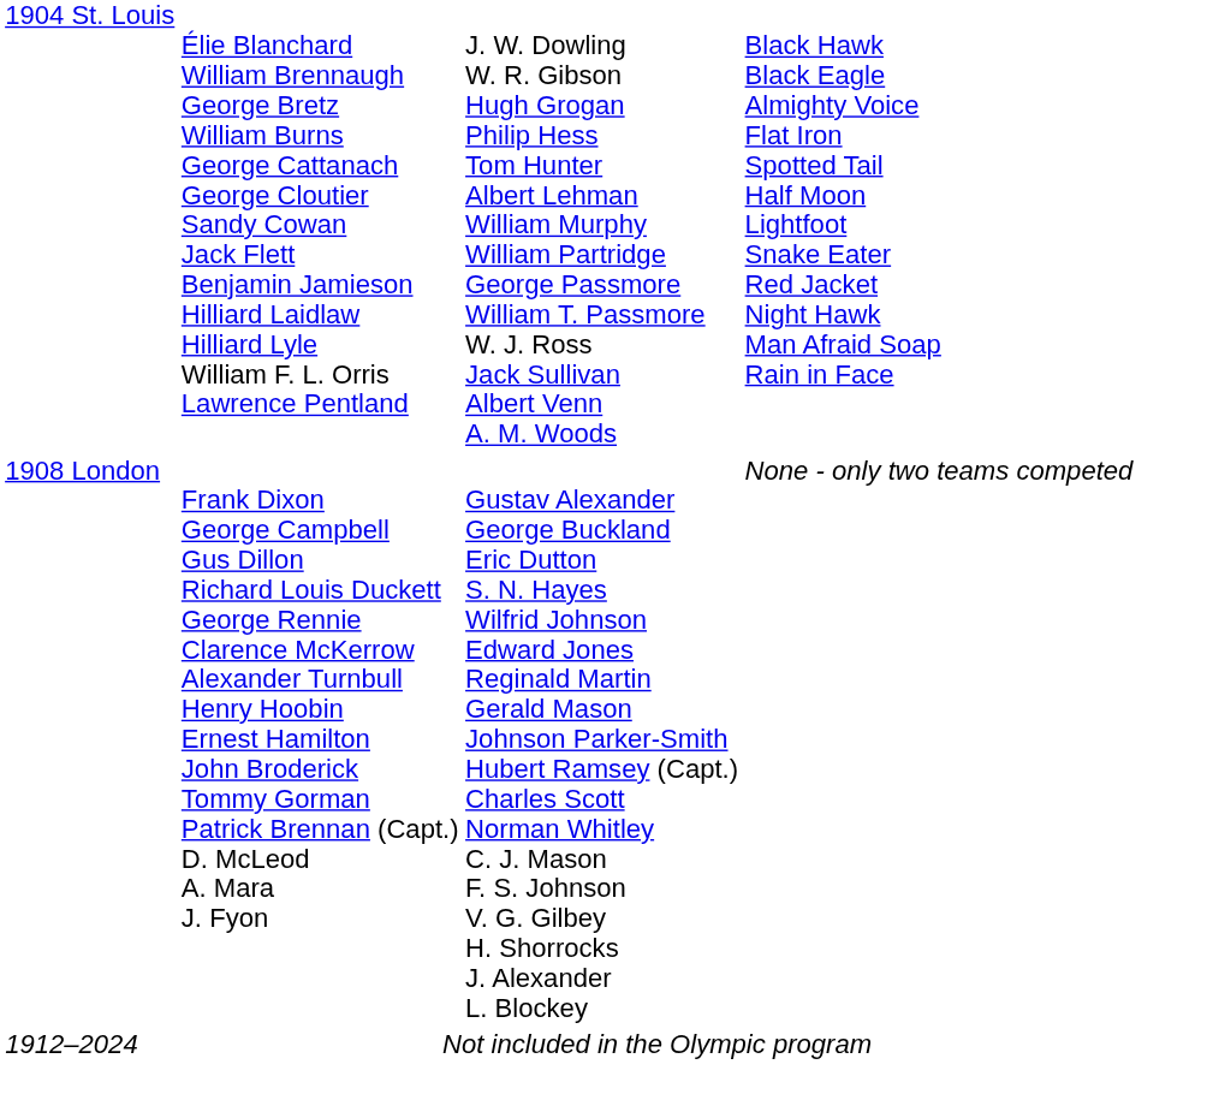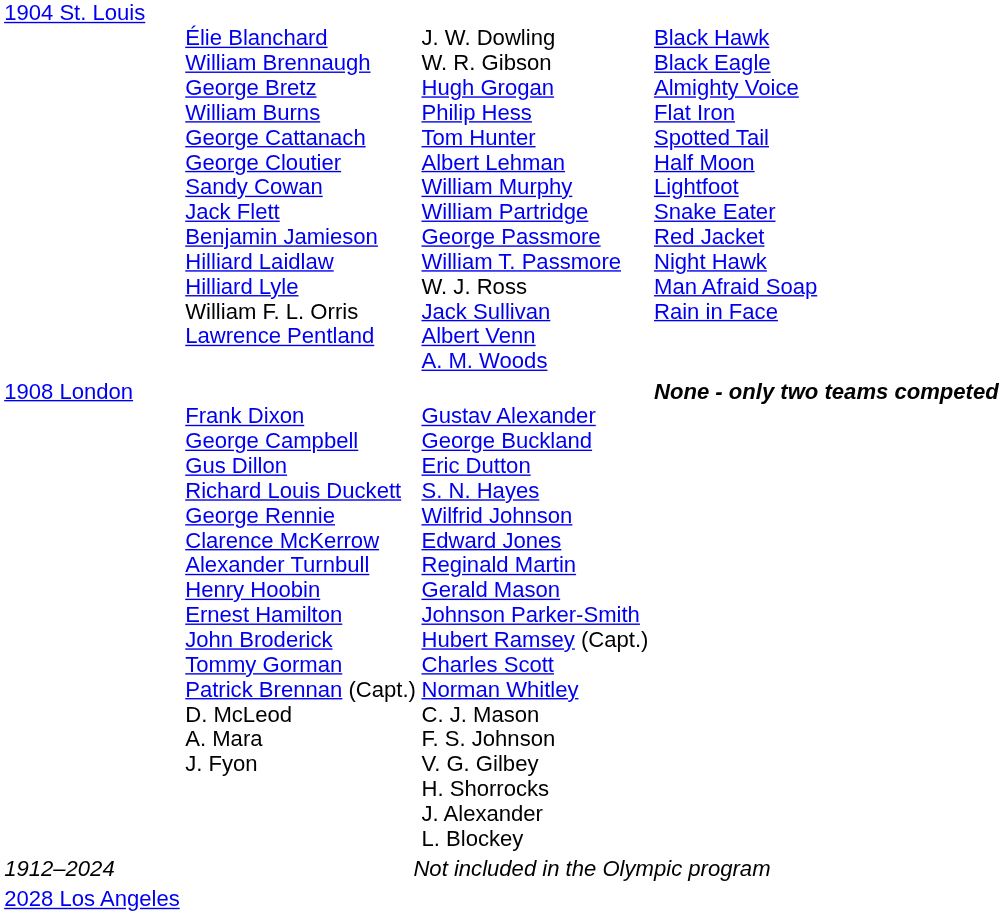 <table>
 <tr valign="top">
 <td><a href='#'>1904 St. Louis</a></td>
 <td><br><a href='#'>Élie Blanchard</a><br><a href='#'>William Brennaugh</a><br><a href='#'>George Bretz</a><br><a href='#'>William Burns</a><br><a href='#'>George Cattanach</a><br><a href='#'>George Cloutier</a><br><a href='#'>Sandy Cowan</a><br><a href='#'>Jack Flett</a><br><a href='#'>Benjamin Jamieson</a><br><a href='#'>Hilliard Laidlaw</a><br><a href='#'>Hilliard Lyle</a><br>William F. L. Orris<br><a href='#'>Lawrence Pentland</a></td>
 <td><br>J. W. Dowling<br>W. R. Gibson<br><a href='#'>Hugh Grogan</a><br><a href='#'>Philip Hess</a><br><a href='#'>Tom Hunter</a><br><a href='#'>Albert Lehman</a><br><a href='#'>William Murphy</a><br><a href='#'>William Partridge</a><br><a href='#'>George Passmore</a><br><a href='#'>William T. Passmore</a><br>W. J. Ross<br><a href='#'>Jack Sullivan</a><br><a href='#'>Albert Venn</a><br><a href='#'>A. M. Woods</a></td>
 <td><br><a href='#'>Black Hawk</a><br><a href='#'>Black Eagle</a><br><a href='#'>Almighty Voice</a><br><a href='#'>Flat Iron</a><br><a href='#'>Spotted Tail</a><br><a href='#'>Half Moon</a><br><a href='#'>Lightfoot</a><br><a href='#'>Snake Eater</a><br><a href='#'>Red Jacket</a><br><a href='#'>Night Hawk</a><br><a href='#'>Man Afraid Soap</a><br><a href='#'>Rain in Face</a></td>
 </tr>
 <tr valign="top">
 <td><a href='#'>1908 London</a></td>
 <td><br><a href='#'>Frank Dixon</a><br><a href='#'>George Campbell</a><br><a href='#'>Gus Dillon</a><br><a href='#'>Richard Louis Duckett</a><br><a href='#'>George Rennie</a><br><a href='#'>Clarence McKerrow</a><br><a href='#'>Alexander Turnbull</a><br><a href='#'>Henry Hoobin</a><br><a href='#'>Ernest Hamilton</a><br><a href='#'>John Broderick</a><br><a href='#'>Tommy Gorman</a><br><a href='#'>Patrick Brennan</a> (Capt.)<br>D. McLeod<br>A. Mara<br>J. Fyon</td>
 <td><br><a href='#'>Gustav Alexander</a><br><a href='#'>George Buckland</a><br><a href='#'>Eric Dutton</a><br> <a href='#'>S. N. Hayes</a><br><a href='#'>Wilfrid Johnson</a><br><a href='#'>Edward Jones</a><br><a href='#'>Reginald Martin</a><br><a href='#'>Gerald Mason</a><br><a href='#'>Johnson Parker-Smith</a><br><a href='#'>Hubert Ramsey</a> (Capt.)<br><a href='#'>Charles Scott</a><br><a href='#'>Norman Whitley</a><br>C. J. Mason<br>F. S. Johnson<br>V. G. Gilbey<br>H. Shorrocks<br>J. Alexander<br>L. Blockey</td>
-<td><em>None - only two teams competed</em></td>
+<td><strong><em>None - only two teams competed</em></strong></td>
 </tr>
 <tr>
 <td><em>1912–2024</em></td>
 <td colspan=3 align=center><em>Not included in the Olympic program</em></td>
 </tr>
 <tr>
+<td><a href='#'>2028 Los Angeles</a></td>
+<td></td>
+<td></td>
+<td></td>
+</tr>
+<tr>
 </tr>
 </table>
